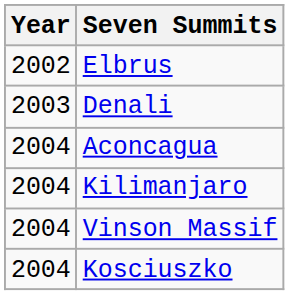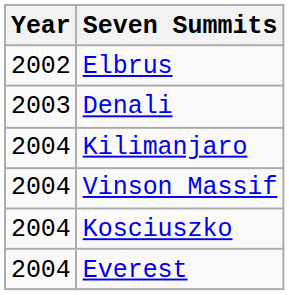 <table class="wikitable">
 <tr>
 <th>Year</th>
 <th>Seven Summits</th>
 </tr>
 <tr>
 <td>2002</td>
 <td><a href='#'>Elbrus</a></td>
 </tr>
 <tr>
 <td>2003</td>
 <td><a href='#'>Denali</a></td>
 </tr>
 <tr>
 <td>2004</td>
-<td><a href='#'>Aconcagua</a></td>
-</tr>
-<tr>
-<td>2004</td>
 <td><a href='#'>Kilimanjaro</a></td>
 </tr>
 <tr>
 <td>2004</td>
 <td><a href='#'>Vinson Massif</a></td>
 </tr>
 <tr>
 <td>2004</td>
 <td><a href='#'>Kosciuszko</a></td>
 </tr>
+<tr>
+<td>2004</td>
+<td><a href='#'>Everest</a></td>
+</tr>
 </table>
